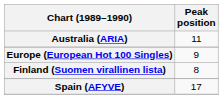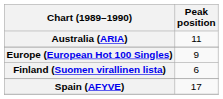 <table class="wikitable sortable plainrowheaders" style="text-align:center">
 <tr>
 <th scope="col">Chart (1989–1990)</th>
 <th scope="col">Peak<br>position</th>
 </tr>
 <tr>
 <th scope="row">Australia (<a href='#'>ARIA</a>)</th>
 <td>11</td>
 </tr>
 <tr>
 </tr>
 <tr>
 <th scope="row">Europe (<a href='#'>European Hot 100 Singles</a>)</th>
 <td>9</td>
 </tr>
 <tr>
 <th scope="row">Finland (<a href='#'>Suomen virallinen lista</a>)</th>
-<td>8</td>
+<td>6</td>
 </tr>
 <tr>
 </tr>
 <tr>
 </tr>
 <tr>
 </tr>
 <tr>
 <th scope="row">Spain (<a href='#'>AFYVE</a>)</th>
 <td>17</td>
 </tr>
 <tr>
 </tr>
 <tr>
 </tr>
 <tr>
 </tr>
 </table>
